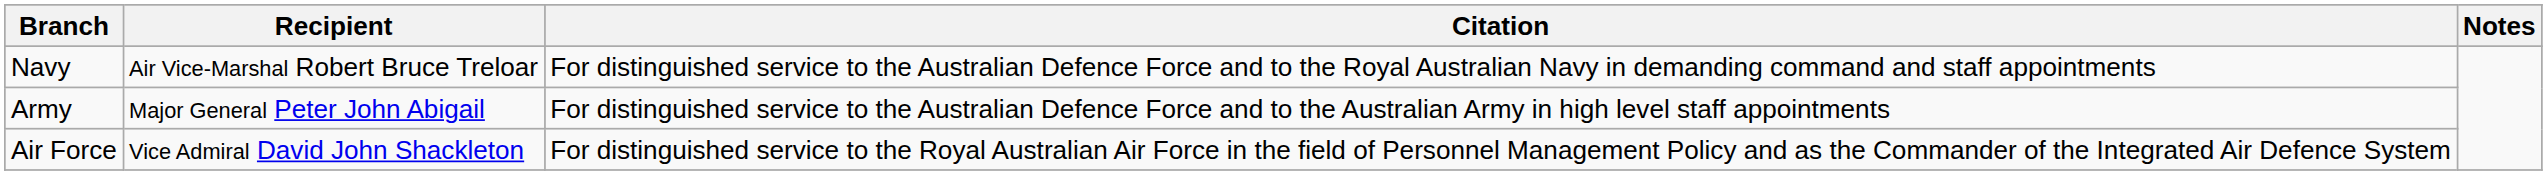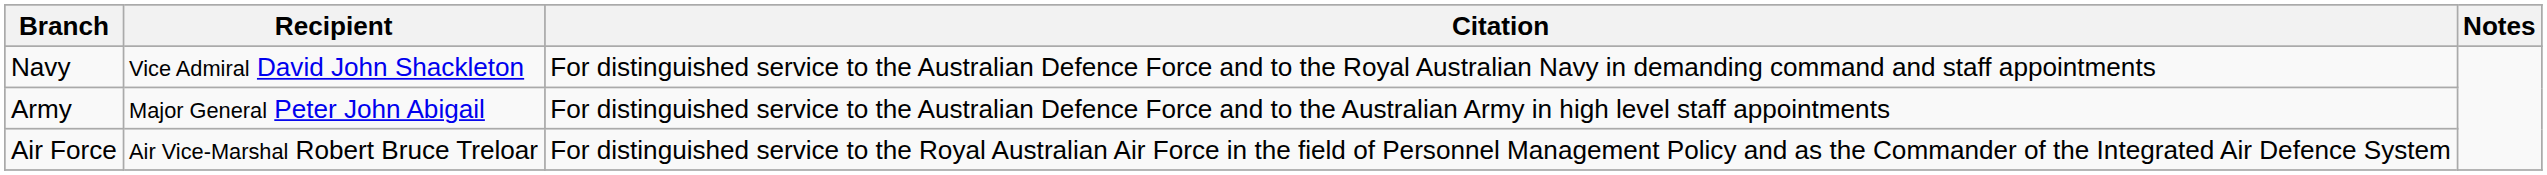 <table class="wikitable" style="font-size:95%;">
 <tr>
 <th>Branch</th>
 <th>Recipient</th>
 <th>Citation</th>
 <th>Notes</th>
 </tr>
 <tr>
 <td>Navy</td>
-<td><small>Air Vice-Marshal</small> Robert Bruce Treloar</td>
+<td><small>Vice Admiral</small> <a href='#'>David John Shackleton</a></td>
 <td>For distinguished service to the Australian Defence Force and to the Royal Australian Navy in demanding command and staff appointments</td>
 <td rowspan=3></td>
 </tr>
 <tr>
 <td>Army</td>
 <td><small>Major General</small> <a href='#'>Peter John Abigail</a></td>
 <td>For distinguished service to the Australian Defence Force and to the Australian Army in high level staff appointments</td>
 </tr>
 <tr>
 <td>Air Force</td>
-<td><small>Vice Admiral</small> <a href='#'>David John Shackleton</a></td>
+<td><small>Air Vice-Marshal</small> Robert Bruce Treloar</td>
 <td>For distinguished service to the Royal Australian Air Force in the field of Personnel Management Policy and as the Commander of the Integrated Air Defence System</td>
 </tr>
 </table>
